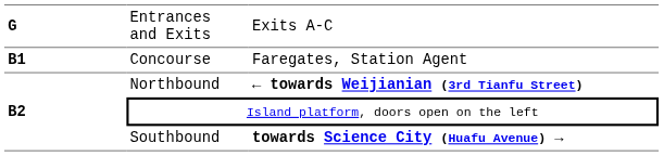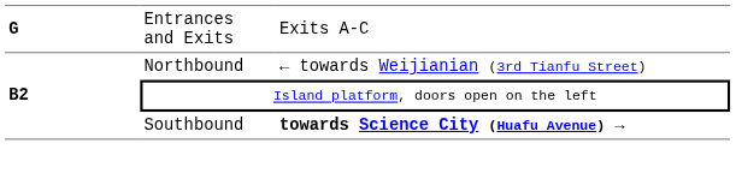 <table cellspacing=0 cellpadding=3>
 <tr>
 <td style="border-top:solid 1px gray;border-bottom:solid 1px gray;" width=100><strong>G</strong></td>
 <td style="border-top:solid 1px gray;border-bottom:solid 1px gray;" width=100>Entrances and Exits</td>
 <td style="border-top:solid 1px gray;border-bottom:solid 1px gray;" width=350>Exits A-C</td>
 </tr>
 <tr>
-<td style="border-bottom:solid 1px gray;"><strong>B1</strong></td>
-<td style="border-bottom:solid 1px gray;">Concourse</td>
-<td style="border-bottom:solid 1px gray;">Faregates, Station Agent</td>
-</tr>
-<tr>
 <td style="border-bottom:solid 1px gray;" rowspan=3><strong>B2</strong></td>
 <td>Northbound</td>
-<td><strong>←  towards <a href='#'>Weijianian</a> <small>(<a href='#'>3rd Tianfu Street</a>)</small></strong></td>
+<td>←  towards <a href='#'>Weijianian</a> <small>(<a href='#'>3rd Tianfu Street</a>)</small></td>
 </tr>
 <tr>
 <td style="border-right:solid 2px black;border-left:solid 2px black;border-top:solid 2px black;border-bottom:solid 2px black;text-align:center;" colspan=2><small><a href='#'>Island platform</a>, doors open on the left</small></td>
 </tr>
 <tr>
 <td style="border-bottom:solid 1px gray;">Southbound</td>
 <td style="border-bottom:solid 1px gray;"><strong>  towards <a href='#'>Science City</a> <small>(<a href='#'>Huafu Avenue</a>)</small> →</strong></td>
 </tr>
 </table>
